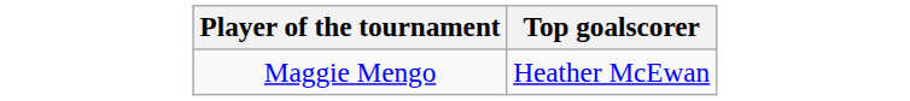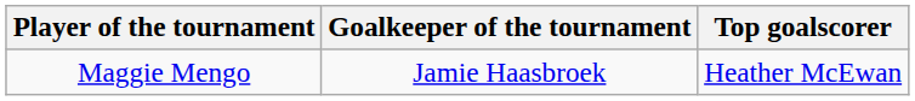 <table class=wikitable style="text-align:center; margin:auto">
 <tr>
 <th>Player of the tournament</th>
+<th>Goalkeeper of the tournament</th>
 <th>Top goalscorer</th>
 </tr>
 <tr>
 <td> <a href='#'>Maggie Mengo</a></td>
+<td> <a href='#'>Jamie Haasbroek</a></td>
 <td> <a href='#'>Heather McEwan</a></td>
 </tr>
 </table>
